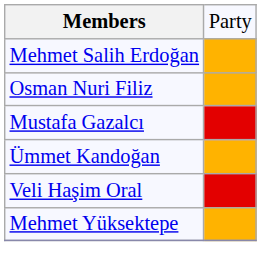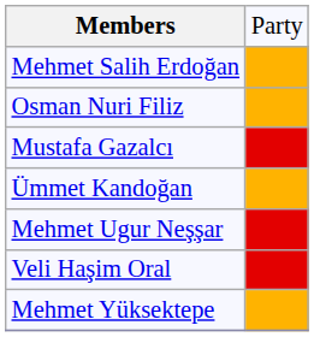 <table class=wikitable style="border:1px solid #8888aa; background-color:#f7f8ff; padding:0px; font-size:90%;">
 <tr>
 <th>Members</th>
 <td>Party</td>
 </tr>
 <tr>
 <td><a href='#'>Mehmet Salih Erdoğan</a></td>
 <td style="background: #ffb300"></td>
 </tr>
 <tr>
 <td><a href='#'>Osman Nuri Filiz</a></td>
 <td style="background: #ffb300"></td>
 </tr>
 <tr>
 <td><a href='#'>Mustafa Gazalcı</a></td>
 <td style="background: #e30000"></td>
 </tr>
 <tr>
 <td><a href='#'>Ümmet Kandoğan</a></td>
 <td style="background: #ffb300"></td>
 </tr>
 <tr>
+<td><a href='#'>Mehmet Ugur Neşşar</a></td>
+<td style="background: #e30000"></td>
+</tr>
+<tr>
 <td><a href='#'>Veli Haşim Oral</a></td>
 <td style="background: #e30000"></td>
 </tr>
 <tr>
 <td><a href='#'>Mehmet Yüksektepe</a></td>
 <td style="background: #ffb300"></td>
 </tr>
 <tr>
 </tr>
 </table>
